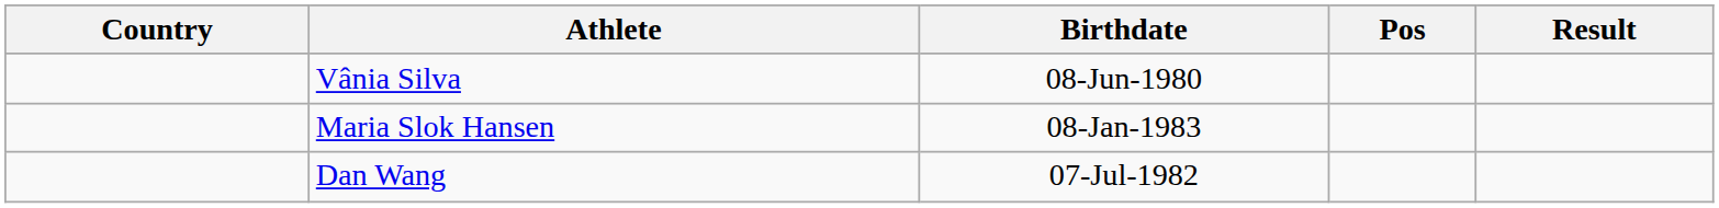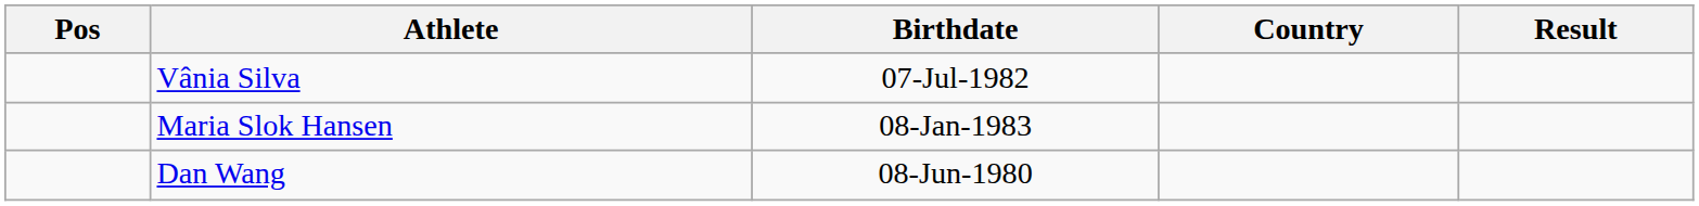 <table class="wikitable"  style="text-align:center; width:70%;">
 <tr>
-<th>Country</th>
+<th>Pos</th>
 <th>Athlete</th>
 <th>Birthdate</th>
-<th>Pos</th>
+<th>Country</th>
 <th>Result</th>
 </tr>
 <tr>
+<td align=center></td>
+<td align=left><a href='#'>Vânia Silva</a></td>
+<td>07-Jul-1982</td>
 <td align=left></td>
-<td align=left><a href='#'>Vânia Silva</a></td>
-<td>08-Jun-1980</td>
-<td align=center></td>
 <td></td>
 </tr>
 <tr>
-<td align=left></td>
+<td align=center></td>
 <td align=left><a href='#'>Maria Slok Hansen</a></td>
 <td>08-Jan-1983</td>
-<td align=center></td>
+<td align=left></td>
 <td></td>
 </tr>
 <tr>
+<td align=center></td>
+<td align=left><a href='#'>Dan Wang</a></td>
+<td>08-Jun-1980</td>
 <td align=left></td>
-<td align=left><a href='#'>Dan Wang</a></td>
-<td>07-Jul-1982</td>
-<td align=center></td>
 <td></td>
 </tr>
 </table>
